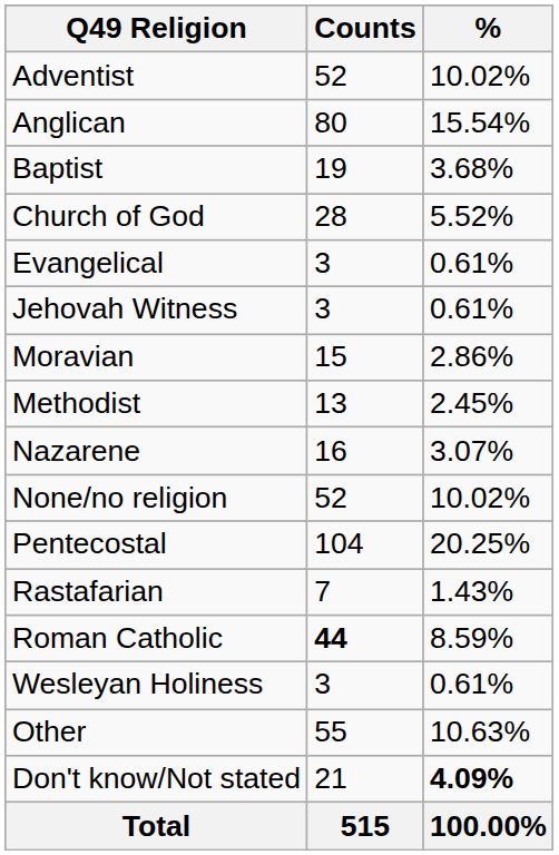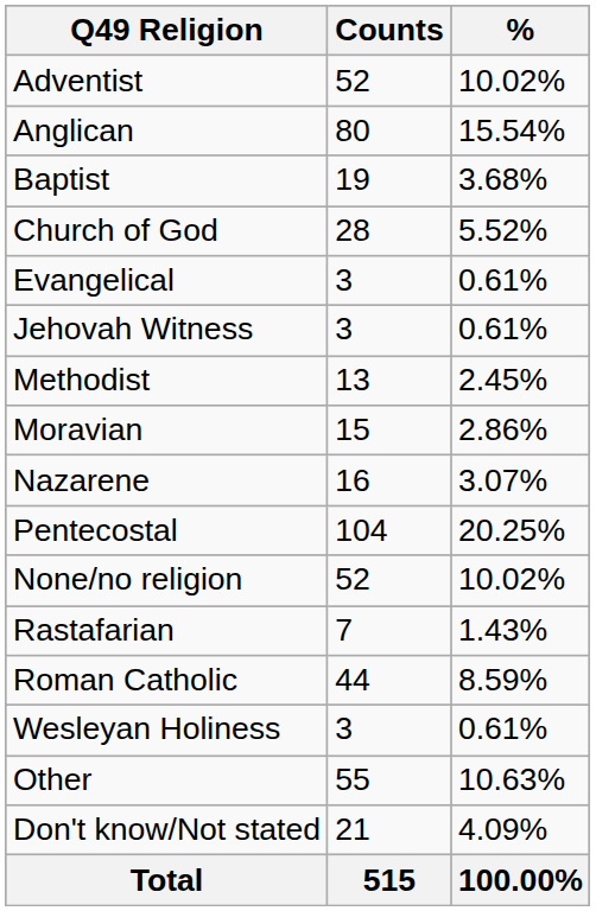 <table class="wikitable sortable">
 <tr>
 <th>Q49 Religion</th>
 <th>Counts</th>
 <th>%</th>
 </tr>
 <tr>
 <td>Adventist</td>
 <td>52</td>
 <td>10.02%</td>
 </tr>
 <tr>
 <td>Anglican</td>
 <td>80</td>
 <td>15.54%</td>
 </tr>
 <tr>
 <td>Baptist</td>
 <td>19</td>
 <td>3.68%</td>
 </tr>
 <tr>
 <td>Church of God</td>
 <td>28</td>
 <td>5.52%</td>
 </tr>
 <tr>
 <td>Evangelical</td>
 <td>3</td>
 <td>0.61%</td>
 </tr>
 <tr>
 <td>Jehovah Witness</td>
 <td>3</td>
 <td>0.61%</td>
 </tr>
 <tr>
+<td>Methodist</td>
+<td>13</td>
+<td>2.45%</td>
+</tr>
+<tr>
 <td>Moravian</td>
 <td>15</td>
 <td>2.86%</td>
-</tr>
-<tr>
-<td>Methodist</td>
-<td>13</td>
-<td>2.45%</td>
 </tr>
 <tr>
 <td>Nazarene</td>
 <td>16</td>
 <td>3.07%</td>
 </tr>
 <tr>
+<td>Pentecostal</td>
+<td>104</td>
+<td>20.25%</td>
+</tr>
+<tr>
 <td>None/no religion</td>
 <td>52</td>
 <td>10.02%</td>
-</tr>
-<tr>
-<td>Pentecostal</td>
-<td>104</td>
-<td>20.25%</td>
 </tr>
 <tr>
 <td>Rastafarian</td>
 <td>7</td>
 <td>1.43%</td>
 </tr>
 <tr>
 <td>Roman Catholic</td>
-<td><strong>44</strong></td>
+<td>44</td>
 <td>8.59%</td>
 </tr>
 <tr>
 <td>Wesleyan Holiness</td>
 <td>3</td>
 <td>0.61%</td>
 </tr>
 <tr>
 <td>Other</td>
 <td>55</td>
 <td>10.63%</td>
 </tr>
 <tr>
 <td>Don't know/Not stated</td>
 <td>21</td>
-<td><strong>4.09%</strong></td>
+<td>4.09%</td>
 </tr>
 <tr>
 <th>Total</th>
 <th>515</th>
 <th>100.00%</th>
 </tr>
 </table>
